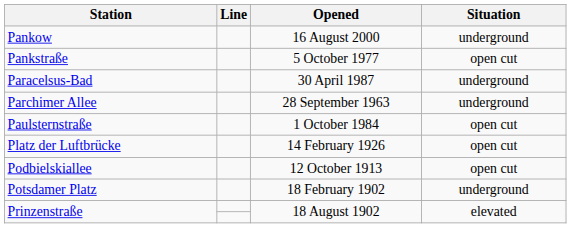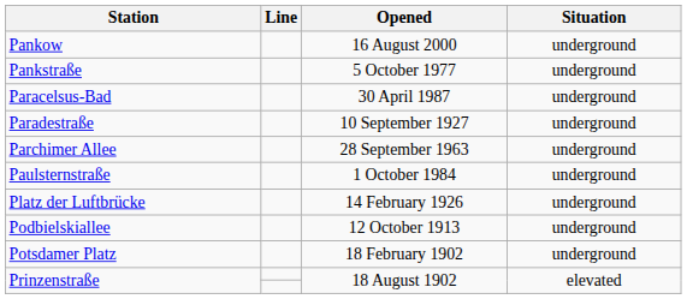 <table class="wikitable" style="text-align:center">
 <tr>
 <th style="width:15em">Station</th>
 <th>Line</th>
 <th style="width:12em">Opened</th>
 <th style="width:10em">Situation</th>
 </tr>
 <tr>
 <td align="left"><a href='#'>Pankow</a></td>
 <td></td>
 <td>16 August 2000</td>
 <td>underground</td>
 </tr>
 <tr>
 <td align="left"><a href='#'>Pankstraße</a></td>
 <td></td>
 <td>5 October 1977</td>
-<td>open cut</td>
+<td>underground</td>
 </tr>
 <tr>
 <td align="left"><a href='#'>Paracelsus-Bad</a></td>
 <td></td>
 <td>30 April 1987</td>
+<td>underground</td>
+</tr>
+<tr>
+<td align="left"><a href='#'>Paradestraße</a></td>
+<td></td>
+<td>10 September 1927</td>
 <td>underground</td>
 </tr>
 <tr>
 <td align="left"><a href='#'>Parchimer Allee</a></td>
 <td></td>
 <td>28 September 1963</td>
 <td>underground</td>
 </tr>
 <tr>
 <td align="left"><a href='#'>Paulsternstraße</a></td>
 <td></td>
 <td>1 October 1984</td>
-<td>open cut</td>
+<td>underground</td>
 </tr>
 <tr>
 <td align="left"><a href='#'>Platz der Luftbrücke</a></td>
 <td></td>
 <td>14 February 1926</td>
-<td>open cut</td>
+<td>underground</td>
 </tr>
 <tr>
 <td align="left"><a href='#'>Podbielskiallee</a></td>
 <td></td>
 <td>12 October 1913</td>
-<td>open cut</td>
+<td>underground</td>
 </tr>
 <tr>
 <td align="left"><a href='#'>Potsdamer Platz</a></td>
 <td></td>
 <td>18 February 1902</td>
 <td>underground</td>
 </tr>
 <tr>
 <td rowspan="2" align="left"><a href='#'>Prinzenstraße</a></td>
 <td></td>
 <td rowspan="2">18 August 1902</td>
 <td rowspan="2">elevated</td>
 </tr>
 <tr>
 <td></td>
 </tr>
 </table>
